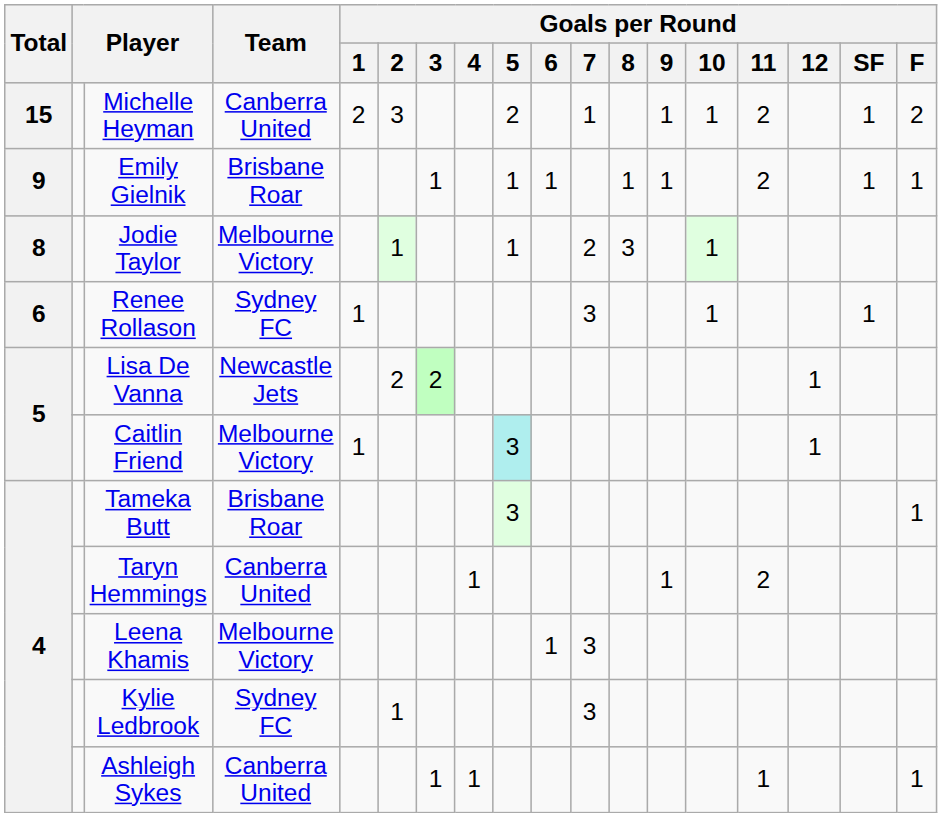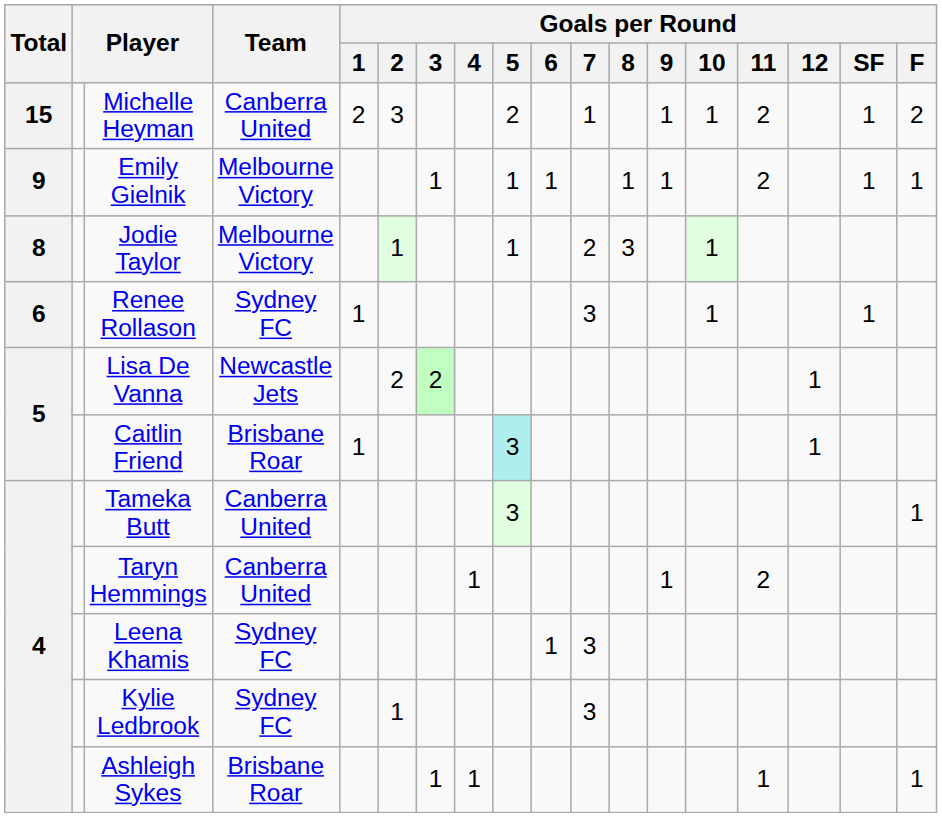 <table class="wikitable" style="text-align:center">
 <tr>
 <th rowspan="2">Total</th>
 <th rowspan="2" colspan="2">Player</th>
 <th rowspan="2">Team</th>
 <th colspan="27">Goals per Round</th>
 </tr>
 <tr>
 <th> 1 </th>
 <th> 2 </th>
 <th> 3 </th>
 <th> 4 </th>
 <th> 5 </th>
 <th> 6 </th>
 <th> 7 </th>
 <th> 8 </th>
 <th> 9 </th>
 <th> 10 </th>
 <th> 11 </th>
 <th> 12 </th>
 <th> SF </th>
 <th> F </th>
 </tr>
 <tr>
 <th rowspan=1>15</th>
 <td></td>
 <td><a href='#'>Michelle Heyman</a></td>
 <td><a href='#'>Canberra United</a></td>
 <td>2</td>
 <td>3</td>
 <td></td>
 <td></td>
 <td>2</td>
 <td></td>
 <td>1</td>
 <td></td>
 <td>1</td>
 <td>1</td>
 <td>2</td>
 <td></td>
 <td>1</td>
 <td>2</td>
 </tr>
 <tr>
 <th rowspan=1>9</th>
 <td></td>
 <td><a href='#'>Emily Gielnik</a></td>
-<td><a href='#'>Brisbane Roar</a></td>
+<td><a href='#'>Melbourne Victory</a></td>
 <td></td>
 <td></td>
 <td>1</td>
 <td></td>
 <td>1</td>
 <td>1</td>
 <td></td>
 <td>1</td>
 <td>1</td>
 <td></td>
 <td>2</td>
 <td></td>
 <td>1</td>
 <td>1</td>
 </tr>
 <tr>
 <th rowspan=1>8</th>
 <td></td>
 <td><a href='#'>Jodie Taylor</a></td>
 <td><a href='#'>Melbourne Victory</a></td>
 <td></td>
 <td bgcolor=#e0ffe0>1</td>
 <td></td>
 <td></td>
 <td>1</td>
 <td></td>
 <td>2</td>
 <td>3</td>
 <td></td>
 <td bgcolor=#e0ffe0>1</td>
 <td></td>
 <td></td>
 <td></td>
 <td></td>
 </tr>
 <tr>
 <th rowspan=1>6</th>
 <td></td>
 <td><a href='#'>Renee Rollason</a></td>
 <td><a href='#'>Sydney FC</a></td>
 <td>1</td>
 <td></td>
 <td></td>
 <td></td>
 <td></td>
 <td></td>
 <td>3</td>
 <td></td>
 <td></td>
 <td>1</td>
 <td></td>
 <td></td>
 <td>1</td>
 <td></td>
 </tr>
 <tr>
 <th rowspan=2>5</th>
 <td></td>
 <td><a href='#'>Lisa De Vanna</a></td>
 <td><a href='#'>Newcastle Jets</a></td>
 <td></td>
 <td>2</td>
 <td bgcolor=#c0ffc0>2</td>
 <td></td>
 <td></td>
 <td></td>
 <td></td>
 <td></td>
 <td></td>
 <td></td>
 <td></td>
 <td>1</td>
 <td></td>
 <td></td>
 </tr>
 <tr>
 <td></td>
 <td><a href='#'>Caitlin Friend</a></td>
-<td><a href='#'>Melbourne Victory</a></td>
+<td><a href='#'>Brisbane Roar</a></td>
 <td>1</td>
 <td></td>
 <td></td>
 <td></td>
 <td style="background: paleturquoise;">3</td>
 <td></td>
 <td></td>
 <td></td>
 <td></td>
 <td></td>
 <td></td>
 <td>1</td>
 <td></td>
 <td></td>
 </tr>
 <tr>
 <th rowspan=5>4</th>
 <td></td>
 <td><a href='#'>Tameka Butt</a></td>
-<td><a href='#'>Brisbane Roar</a></td>
+<td><a href='#'>Canberra United</a></td>
 <td></td>
 <td></td>
 <td></td>
 <td></td>
 <td bgcolor=#e0ffe0>3</td>
 <td></td>
 <td></td>
 <td></td>
 <td></td>
 <td></td>
 <td></td>
 <td></td>
 <td></td>
 <td>1</td>
 </tr>
 <tr>
 <td></td>
 <td><a href='#'>Taryn Hemmings</a></td>
 <td><a href='#'>Canberra United</a></td>
 <td></td>
 <td></td>
 <td></td>
 <td>1</td>
 <td></td>
 <td></td>
 <td></td>
 <td></td>
 <td>1</td>
 <td></td>
 <td>2</td>
 <td></td>
 <td></td>
 <td></td>
 </tr>
 <tr>
 <td></td>
 <td><a href='#'>Leena Khamis</a></td>
-<td><a href='#'>Melbourne Victory</a></td>
+<td><a href='#'>Sydney FC</a></td>
 <td></td>
 <td></td>
 <td></td>
 <td></td>
 <td></td>
 <td>1</td>
 <td>3</td>
 <td></td>
 <td></td>
 <td></td>
 <td></td>
 <td></td>
 <td></td>
 <td></td>
 </tr>
 <tr>
 <td></td>
 <td><a href='#'>Kylie Ledbrook</a></td>
 <td><a href='#'>Sydney FC</a></td>
 <td></td>
 <td>1</td>
 <td></td>
 <td></td>
 <td></td>
 <td></td>
 <td>3</td>
 <td></td>
 <td></td>
 <td></td>
 <td></td>
 <td></td>
 <td></td>
 <td></td>
 </tr>
 <tr>
 <td></td>
 <td><a href='#'>Ashleigh Sykes</a></td>
-<td><a href='#'>Canberra United</a></td>
+<td><a href='#'>Brisbane Roar</a></td>
 <td></td>
 <td></td>
 <td>1</td>
 <td>1</td>
 <td></td>
 <td></td>
 <td></td>
 <td></td>
 <td></td>
 <td></td>
 <td>1</td>
 <td></td>
 <td></td>
 <td>1</td>
 </tr>
 </table>
